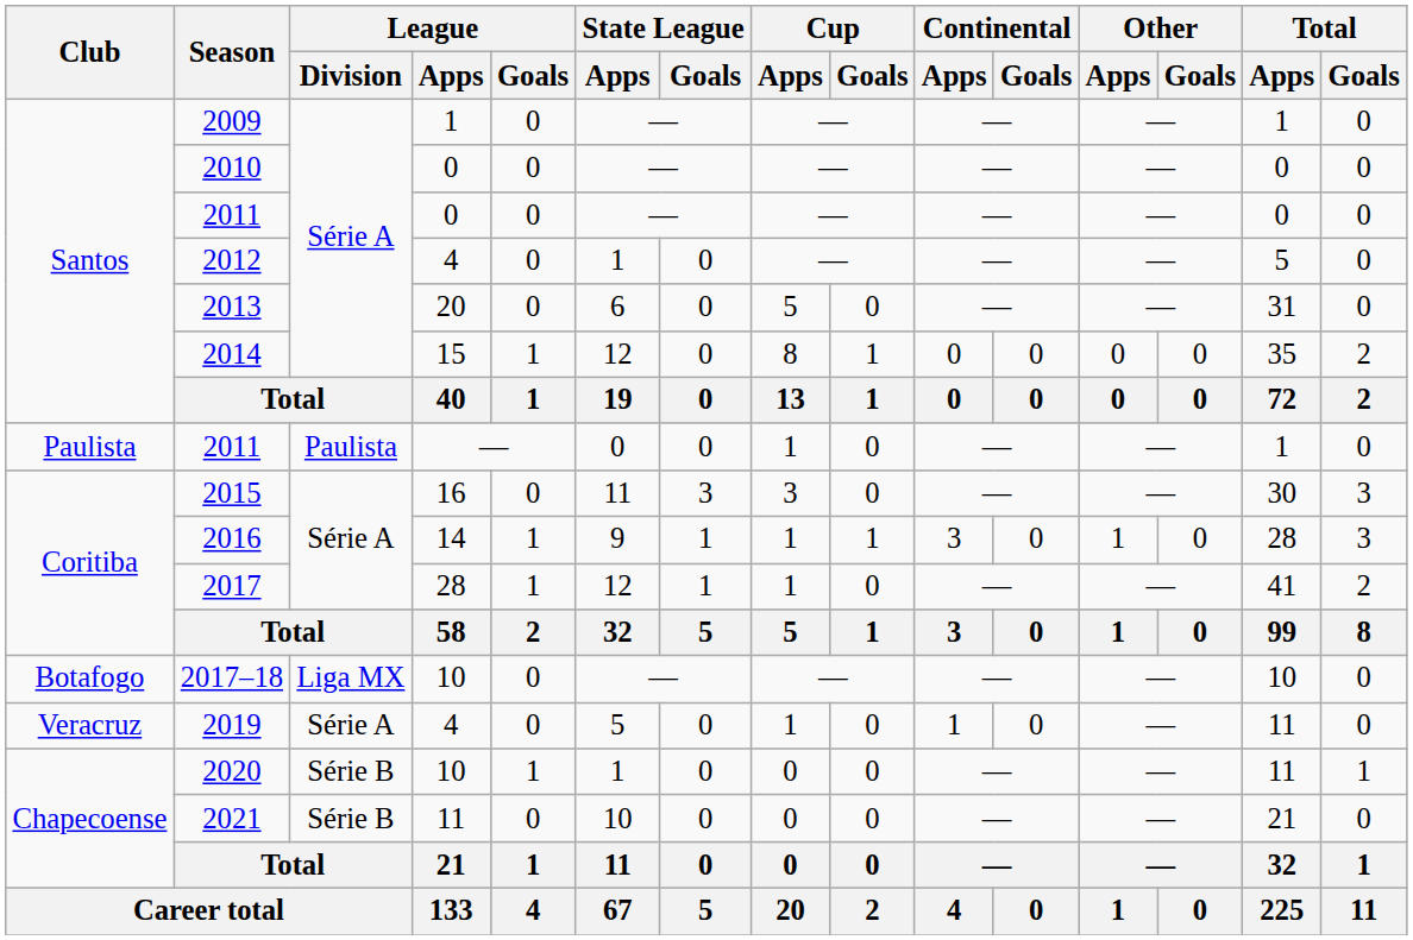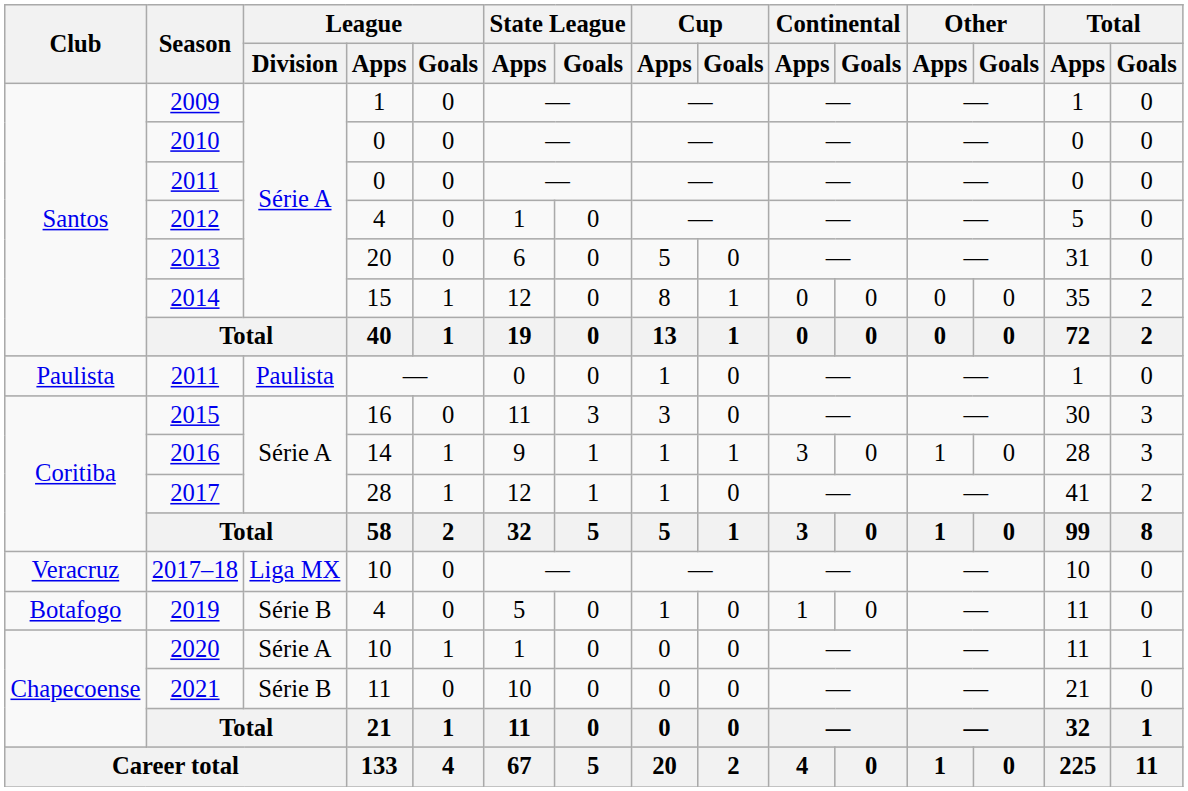 <table class="wikitable" style="text-align:center">
 <tr>
 <th rowspan="2">Club</th>
 <th rowspan="2">Season</th>
 <th colspan="3">League</th>
 <th colspan="2">State League</th>
 <th colspan="2">Cup</th>
 <th colspan="2">Continental</th>
 <th colspan="2">Other</th>
 <th colspan="2">Total</th>
 </tr>
 <tr>
 <th>Division</th>
 <th>Apps</th>
 <th>Goals</th>
 <th>Apps</th>
 <th>Goals</th>
 <th>Apps</th>
 <th>Goals</th>
 <th>Apps</th>
 <th>Goals</th>
 <th>Apps</th>
 <th>Goals</th>
 <th>Apps</th>
 <th>Goals</th>
 </tr>
 <tr>
 <td rowspan="7"><a href='#'>Santos</a></td>
 <td><a href='#'>2009</a></td>
 <td rowspan="6"><a href='#'>Série A</a></td>
 <td>1</td>
 <td>0</td>
 <td colspan="2">—</td>
 <td colspan="2">—</td>
 <td colspan="2">—</td>
 <td colspan="2">—</td>
 <td>1</td>
 <td>0</td>
 </tr>
 <tr>
 <td><a href='#'>2010</a></td>
 <td>0</td>
 <td>0</td>
 <td colspan="2">—</td>
 <td colspan="2">—</td>
 <td colspan="2">—</td>
 <td colspan="2">—</td>
 <td>0</td>
 <td>0</td>
 </tr>
 <tr>
 <td><a href='#'>2011</a></td>
 <td>0</td>
 <td>0</td>
 <td colspan="2">—</td>
 <td colspan="2">—</td>
 <td colspan="2">—</td>
 <td colspan="2">—</td>
 <td>0</td>
 <td>0</td>
 </tr>
 <tr>
 <td><a href='#'>2012</a></td>
 <td>4</td>
 <td>0</td>
 <td>1</td>
 <td>0</td>
 <td colspan="2">—</td>
 <td colspan="2">—</td>
 <td colspan="2">—</td>
 <td>5</td>
 <td>0</td>
 </tr>
 <tr>
 <td><a href='#'>2013</a></td>
 <td>20</td>
 <td>0</td>
 <td>6</td>
 <td>0</td>
 <td>5</td>
 <td>0</td>
 <td colspan="2">—</td>
 <td colspan="2">—</td>
 <td>31</td>
 <td>0</td>
 </tr>
 <tr>
 <td><a href='#'>2014</a></td>
 <td>15</td>
 <td>1</td>
 <td>12</td>
 <td>0</td>
 <td>8</td>
 <td>1</td>
 <td>0</td>
 <td>0</td>
 <td>0</td>
 <td>0</td>
 <td>35</td>
 <td>2</td>
 </tr>
 <tr>
 <th colspan="2">Total</th>
 <th>40</th>
 <th>1</th>
 <th>19</th>
 <th>0</th>
 <th>13</th>
 <th>1</th>
 <th>0</th>
 <th>0</th>
 <th>0</th>
 <th>0</th>
 <th>72</th>
 <th>2</th>
 </tr>
 <tr>
 <td><a href='#'>Paulista</a></td>
 <td><a href='#'>2011</a></td>
 <td><a href='#'>Paulista</a></td>
 <td colspan="2">—</td>
 <td>0</td>
 <td>0</td>
 <td>1</td>
 <td>0</td>
 <td colspan="2">—</td>
 <td colspan="2">—</td>
 <td>1</td>
 <td>0</td>
 </tr>
 <tr>
 <td rowspan="4"><a href='#'>Coritiba</a></td>
 <td><a href='#'>2015</a></td>
 <td rowspan="3">Série A</td>
 <td>16</td>
 <td>0</td>
 <td>11</td>
 <td>3</td>
 <td>3</td>
 <td>0</td>
 <td colspan="2">—</td>
 <td colspan="2">—</td>
 <td>30</td>
 <td>3</td>
 </tr>
 <tr>
 <td><a href='#'>2016</a></td>
 <td>14</td>
 <td>1</td>
 <td>9</td>
 <td>1</td>
 <td>1</td>
 <td>1</td>
 <td>3</td>
 <td>0</td>
 <td>1</td>
 <td>0</td>
 <td>28</td>
 <td>3</td>
 </tr>
 <tr>
 <td><a href='#'>2017</a></td>
 <td>28</td>
 <td>1</td>
 <td>12</td>
 <td>1</td>
 <td>1</td>
 <td>0</td>
 <td colspan="2">—</td>
 <td colspan="2">—</td>
 <td>41</td>
 <td>2</td>
 </tr>
 <tr>
 <th colspan="2">Total</th>
 <th>58</th>
 <th>2</th>
 <th>32</th>
 <th>5</th>
 <th>5</th>
 <th>1</th>
 <th>3</th>
 <th>0</th>
 <th>1</th>
 <th>0</th>
 <th>99</th>
 <th>8</th>
 </tr>
 <tr>
-<td><a href='#'>Botafogo</a></td>
+<td><a href='#'>Veracruz</a></td>
 <td><a href='#'>2017–18</a></td>
 <td><a href='#'>Liga MX</a></td>
 <td>10</td>
 <td>0</td>
 <td colspan="2">—</td>
 <td colspan="2">—</td>
 <td colspan="2">—</td>
 <td colspan="2">—</td>
 <td>10</td>
 <td>0</td>
 </tr>
 <tr>
-<td><a href='#'>Veracruz</a></td>
+<td><a href='#'>Botafogo</a></td>
 <td><a href='#'>2019</a></td>
-<td>Série A</td>
+<td>Série B</td>
 <td>4</td>
 <td>0</td>
 <td>5</td>
 <td>0</td>
 <td>1</td>
 <td>0</td>
 <td>1</td>
 <td>0</td>
 <td colspan="2">—</td>
 <td>11</td>
 <td>0</td>
 </tr>
 <tr>
 <td rowspan="3"><a href='#'>Chapecoense</a></td>
 <td><a href='#'>2020</a></td>
-<td>Série B</td>
+<td>Série A</td>
 <td>10</td>
 <td>1</td>
 <td>1</td>
 <td>0</td>
 <td>0</td>
 <td>0</td>
 <td colspan="2">—</td>
 <td colspan="2">—</td>
 <td>11</td>
 <td>1</td>
 </tr>
 <tr>
 <td><a href='#'>2021</a></td>
 <td>Série B</td>
 <td>11</td>
 <td>0</td>
 <td>10</td>
 <td>0</td>
 <td>0</td>
 <td>0</td>
 <td colspan="2">—</td>
 <td colspan="2">—</td>
 <td>21</td>
 <td>0</td>
 </tr>
 <tr>
 <th colspan="2">Total</th>
 <th>21</th>
 <th>1</th>
 <th>11</th>
 <th>0</th>
 <th>0</th>
 <th>0</th>
 <th colspan="2">—</th>
 <th colspan="2">—</th>
 <th>32</th>
 <th>1</th>
 </tr>
 <tr>
 <th colspan="3">Career total</th>
 <th>133</th>
 <th>4</th>
 <th>67</th>
 <th>5</th>
 <th>20</th>
 <th>2</th>
 <th>4</th>
 <th>0</th>
 <th>1</th>
 <th>0</th>
 <th>225</th>
 <th>11</th>
 </tr>
 </table>
